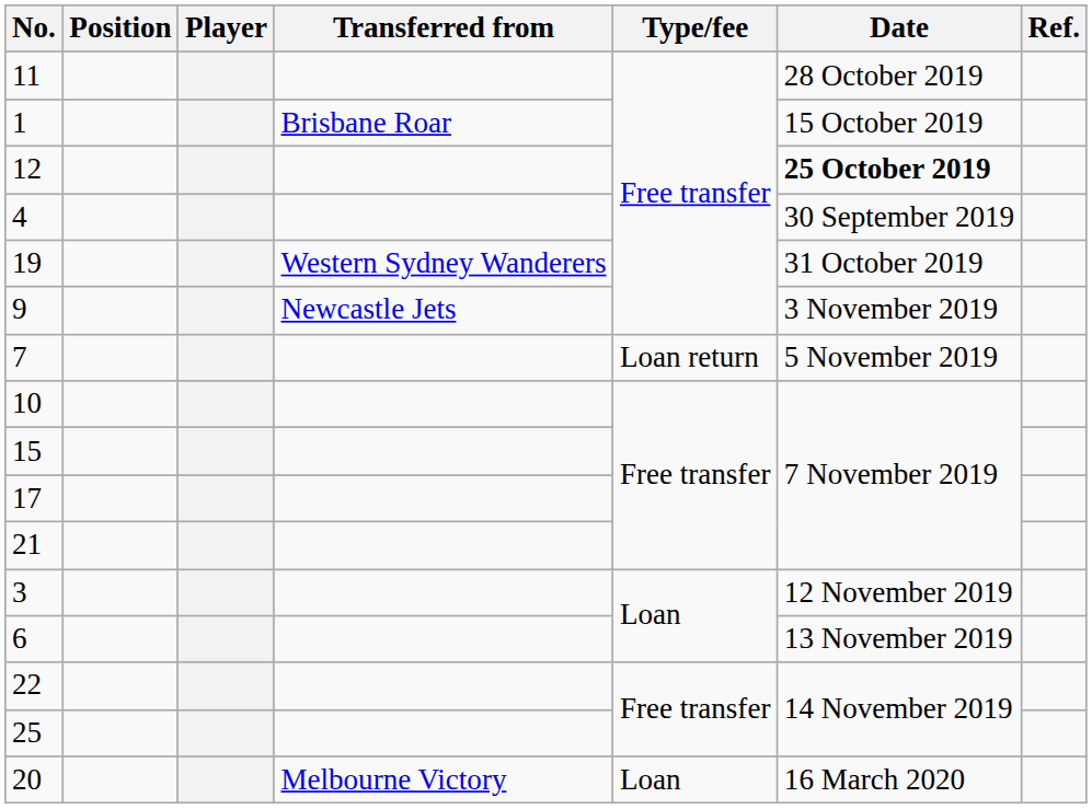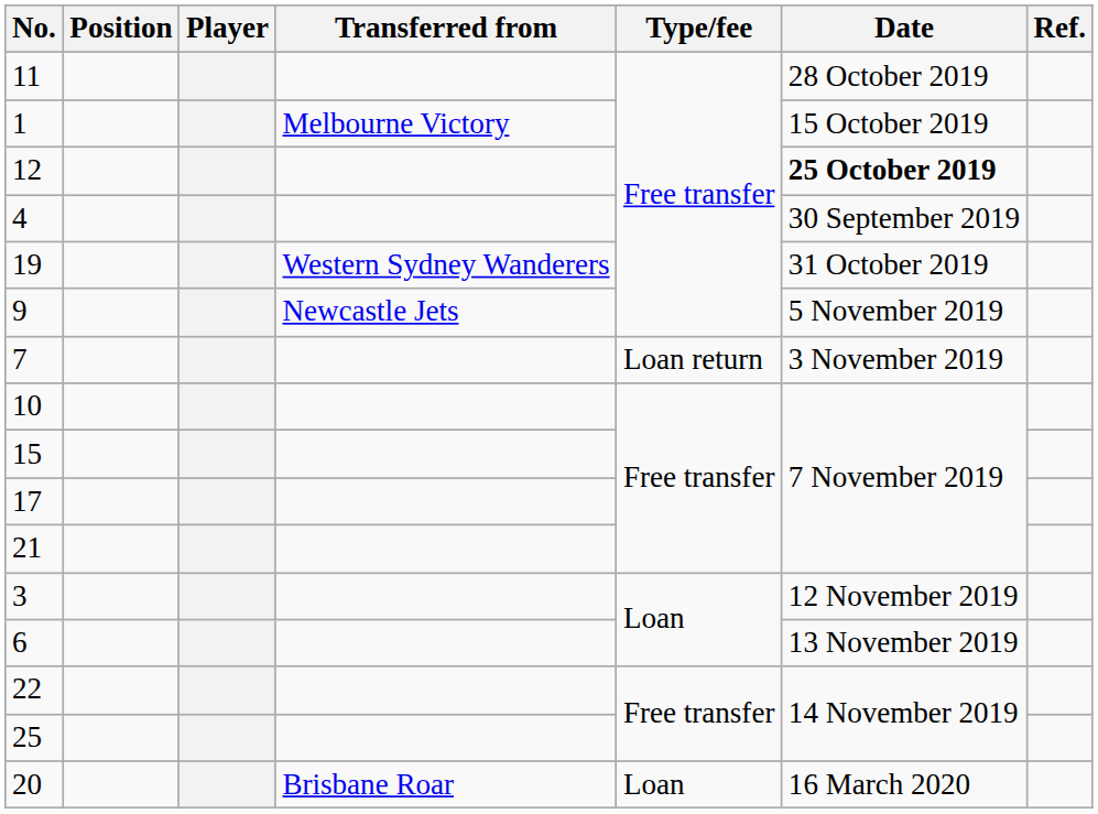 <table class="wikitable plainrowheaders sortable" style="text-align:center; text-align:left">
 <tr>
 <th scope="col">No.</th>
 <th scope="col">Position</th>
 <th scope="col">Player</th>
 <th scope="col">Transferred from</th>
 <th scope="col">Type/fee</th>
 <th scope="col">Date</th>
 <th class="unsortable" scope="col">Ref.</th>
 </tr>
 <tr>
 <td>11</td>
 <td></td>
 <th scope="row"></th>
 <td></td>
 <td rowspan="6"><a href='#'>Free transfer</a></td>
 <td>28 October 2019</td>
 <td></td>
 </tr>
 <tr>
 <td>1</td>
 <td></td>
 <th scope="row"></th>
-<td><a href='#'>Brisbane Roar</a></td>
+<td><a href='#'>Melbourne Victory</a></td>
 <td>15 October 2019</td>
 <td></td>
 </tr>
 <tr>
 <td>12</td>
 <td></td>
 <th scope="row"></th>
 <td></td>
 <td><strong>25 October 2019</strong></td>
 <td></td>
 </tr>
 <tr>
 <td>4</td>
 <td></td>
 <th scope="row"></th>
 <td></td>
 <td>30 September 2019</td>
 <td></td>
 </tr>
 <tr>
 <td>19</td>
 <td></td>
 <th scope="row"></th>
 <td><a href='#'>Western Sydney Wanderers</a></td>
 <td>31 October 2019</td>
 <td></td>
 </tr>
 <tr>
 <td>9</td>
 <td></td>
 <th scope="row"></th>
 <td><a href='#'>Newcastle Jets</a></td>
-<td>3 November 2019</td>
+<td>5 November 2019</td>
 <td></td>
 </tr>
 <tr>
 <td>7</td>
 <td></td>
 <th scope="row"></th>
 <td></td>
 <td>Loan return</td>
-<td>5 November 2019</td>
+<td>3 November 2019</td>
 <td></td>
 </tr>
 <tr>
 <td>10</td>
 <td></td>
 <th scope="row"></th>
 <td></td>
 <td rowspan="4">Free transfer</td>
 <td rowspan="4">7 November 2019</td>
 <td></td>
 </tr>
 <tr>
 <td>15</td>
 <td></td>
 <th scope="row"></th>
 <td></td>
 <td></td>
 </tr>
 <tr>
 <td>17</td>
 <td></td>
 <th scope="row"></th>
 <td></td>
 <td></td>
 </tr>
 <tr>
 <td>21</td>
 <td></td>
 <th scope="row"></th>
 <td></td>
 <td></td>
 </tr>
 <tr>
 <td>3</td>
 <td></td>
 <th scope="row"></th>
 <td></td>
 <td rowspan="2">Loan</td>
 <td>12 November 2019</td>
 <td></td>
 </tr>
 <tr>
 <td>6</td>
 <td></td>
 <th scope="row"></th>
 <td></td>
 <td>13 November 2019</td>
 <td></td>
 </tr>
 <tr>
 <td>22</td>
 <td></td>
 <th scope="row"></th>
 <td></td>
 <td rowspan="2">Free transfer</td>
 <td rowspan="2">14 November 2019</td>
 <td></td>
 </tr>
 <tr>
 <td>25</td>
 <td></td>
 <th scope="row"></th>
 <td></td>
 <td></td>
 </tr>
 <tr>
 <td>20</td>
 <td></td>
 <th scope="row"></th>
-<td><a href='#'>Melbourne Victory</a></td>
+<td><a href='#'>Brisbane Roar</a></td>
 <td>Loan</td>
 <td>16 March 2020</td>
 <td></td>
 </tr>
 </table>
